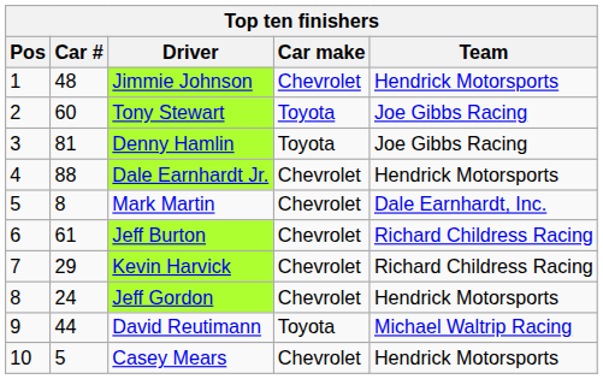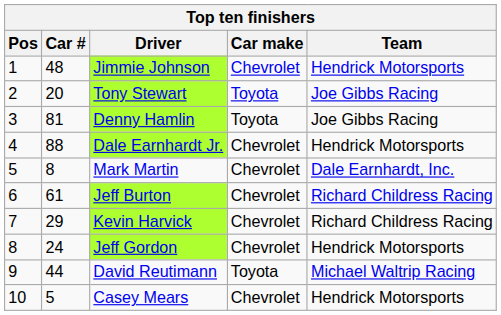 <table class="wikitable" style="font-size:90%;">
 <tr>
 <th colspan="9">Top ten finishers</th>
 </tr>
 <tr>
 <th>Pos</th>
 <th>Car #</th>
 <th>Driver</th>
 <th>Car make</th>
 <th>Team</th>
 </tr>
 <tr>
 <td>1</td>
 <td>48</td>
 <td style="background:greenyellow;"><a href='#'>Jimmie Johnson</a></td>
 <td><a href='#'>Chevrolet</a></td>
 <td><a href='#'>Hendrick Motorsports</a></td>
 </tr>
 <tr>
 <td>2</td>
-<td>60</td>
+<td>20</td>
 <td style="background:greenyellow;"><a href='#'>Tony Stewart</a></td>
 <td><a href='#'>Toyota</a></td>
 <td><a href='#'>Joe Gibbs Racing</a></td>
 </tr>
 <tr>
 <td>3</td>
 <td>81</td>
 <td style="background:greenyellow;"><a href='#'>Denny Hamlin</a></td>
 <td>Toyota</td>
 <td>Joe Gibbs Racing</td>
 </tr>
 <tr>
 <td>4</td>
 <td>88</td>
 <td style="background:greenyellow;"><a href='#'>Dale Earnhardt Jr.</a></td>
 <td>Chevrolet</td>
 <td>Hendrick Motorsports</td>
 </tr>
 <tr>
 <td>5</td>
 <td>8</td>
 <td><a href='#'>Mark Martin</a></td>
 <td>Chevrolet</td>
 <td><a href='#'>Dale Earnhardt, Inc.</a></td>
 </tr>
 <tr>
 <td>6</td>
 <td>61</td>
 <td style="background:greenyellow;"><a href='#'>Jeff Burton</a></td>
 <td>Chevrolet</td>
 <td><a href='#'>Richard Childress Racing</a></td>
 </tr>
 <tr>
 <td>7</td>
 <td>29</td>
 <td style="background:greenyellow;"><a href='#'>Kevin Harvick</a></td>
 <td>Chevrolet</td>
 <td>Richard Childress Racing</td>
 </tr>
 <tr>
 <td>8</td>
 <td>24</td>
 <td style="background:greenyellow;"><a href='#'>Jeff Gordon</a></td>
 <td>Chevrolet</td>
 <td>Hendrick Motorsports</td>
 </tr>
 <tr>
 <td>9</td>
 <td>44</td>
 <td><a href='#'>David Reutimann</a></td>
 <td>Toyota</td>
 <td><a href='#'>Michael Waltrip Racing</a></td>
 </tr>
 <tr>
 <td>10</td>
 <td>5</td>
 <td><a href='#'>Casey Mears</a></td>
 <td>Chevrolet</td>
 <td>Hendrick Motorsports</td>
 </tr>
 </table>
